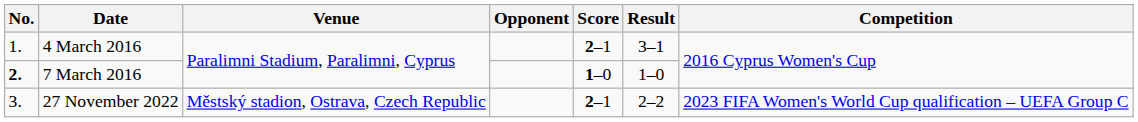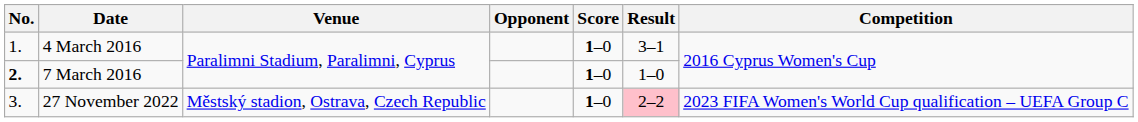 <table class="wikitable">
 <tr>
 <th>No.</th>
 <th>Date</th>
 <th>Venue</th>
 <th>Opponent</th>
 <th>Score</th>
 <th>Result</th>
 <th>Competition</th>
 </tr>
 <tr>
 <td>1.</td>
 <td>4 March 2016</td>
 <td rowspan=2><a href='#'>Paralimni Stadium</a>, <a href='#'>Paralimni</a>, <a href='#'>Cyprus</a></td>
 <td></td>
-<td align=center><strong>2</strong>–1</td>
+<td align=center><strong>1</strong>–0</td>
 <td align=center>3–1</td>
 <td rowspan=2><a href='#'>2016 Cyprus Women's Cup</a></td>
 </tr>
 <tr>
 <td><strong>2.</strong></td>
 <td>7 March 2016</td>
 <td></td>
 <td align=center><strong>1</strong>–0</td>
 <td align=center>1–0</td>
 </tr>
 <tr>
 <td>3.</td>
 <td>27 November 2022</td>
 <td><a href='#'>Městský stadion</a>, <a href='#'>Ostrava</a>, <a href='#'>Czech Republic</a></td>
 <td></td>
-<td align=center><strong>2</strong>–1</td>
-<td align=center>2–2</td>
+<td align=center><strong>1</strong>–0</td>
+<td align=center style="background: pink;">2–2</td>
 <td><a href='#'>2023 FIFA Women's World Cup qualification – UEFA Group C</a></td>
 </tr>
 </table>
